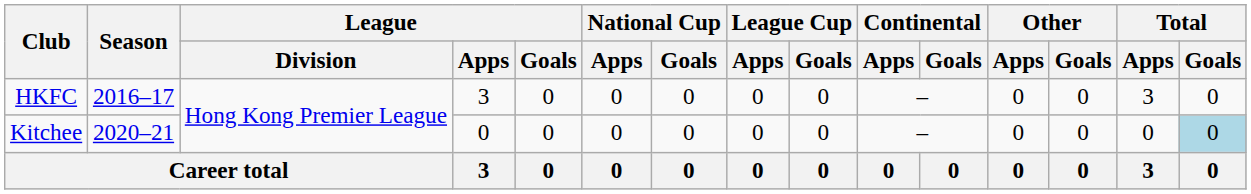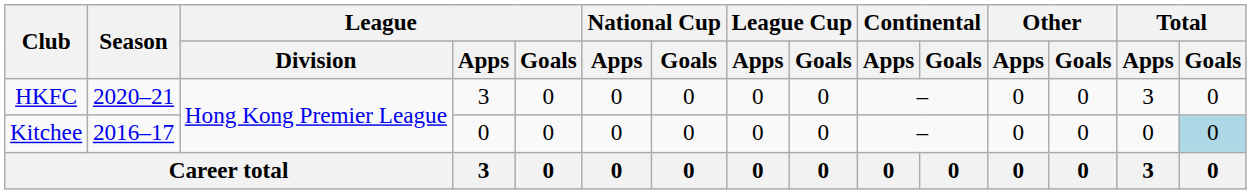 <table class="wikitable" style="text-align: center">
 <tr>
 <th rowspan="2">Club</th>
 <th rowspan="2">Season</th>
 <th colspan="3">League</th>
 <th colspan="2">National Cup</th>
 <th colspan="2">League Cup</th>
 <th colspan="2">Continental</th>
 <th colspan="2">Other</th>
 <th colspan="2">Total</th>
 </tr>
 <tr>
 <th>Division</th>
 <th>Apps</th>
 <th>Goals</th>
 <th>Apps</th>
 <th>Goals</th>
 <th>Apps</th>
 <th>Goals</th>
 <th>Apps</th>
 <th>Goals</th>
 <th>Apps</th>
 <th>Goals</th>
 <th>Apps</th>
 <th>Goals</th>
 </tr>
 <tr>
 <td><a href='#'>HKFC</a></td>
-<td><a href='#'>2016–17</a></td>
+<td><a href='#'>2020–21</a></td>
 <td rowspan="2"><a href='#'>Hong Kong Premier League</a></td>
 <td>3</td>
 <td>0</td>
 <td>0</td>
 <td>0</td>
 <td>0</td>
 <td>0</td>
 <td colspan="2">–</td>
 <td>0</td>
 <td>0</td>
 <td>3</td>
 <td>0</td>
 </tr>
 <tr>
 <td><a href='#'>Kitchee</a></td>
-<td><a href='#'>2020–21</a></td>
+<td><a href='#'>2016–17</a></td>
 <td>0</td>
 <td>0</td>
 <td>0</td>
 <td>0</td>
 <td>0</td>
 <td>0</td>
 <td colspan="2">–</td>
 <td>0</td>
 <td>0</td>
 <td>0</td>
 <td style="background: lightblue;">0</td>
 </tr>
 <tr>
 <th colspan=3>Career total</th>
 <th>3</th>
 <th>0</th>
 <th>0</th>
 <th>0</th>
 <th>0</th>
 <th>0</th>
 <th>0</th>
 <th>0</th>
 <th>0</th>
 <th>0</th>
 <th>3</th>
 <th>0</th>
 </tr>
 </table>
